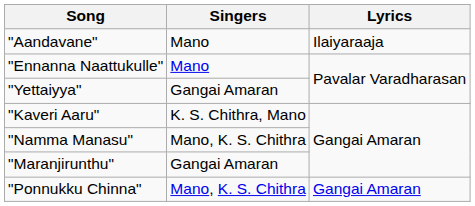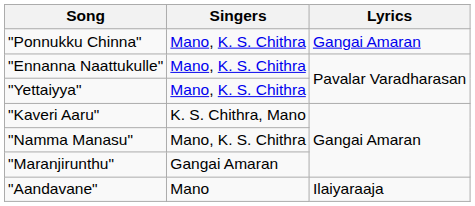 <table class="wikitable">
 <tr>
 <th>Song</th>
 <th>Singers</th>
 <th>Lyrics</th>
 </tr>
 <tr>
-<td>"Aandavane"</td>
-<td>Mano</td>
-<td>Ilaiyaraaja</td>
+<td>"Ponnukku Chinna"</td>
+<td><a href='#'>Mano</a>, <a href='#'>K. S. Chithra</a></td>
+<td><a href='#'>Gangai Amaran</a></td>
 </tr>
 <tr>
 <td>"Ennanna Naattukulle"</td>
-<td><a href='#'>Mano</a></td>
+<td><a href='#'>Mano</a>, <a href='#'>K. S. Chithra</a></td>
 <td rowspan=2>Pavalar Varadharasan</td>
 </tr>
 <tr>
 <td>"Yettaiyya"</td>
-<td>Gangai Amaran</td>
+<td><a href='#'>Mano</a>, <a href='#'>K. S. Chithra</a></td>
 </tr>
 <tr>
 <td>"Kaveri Aaru"</td>
 <td>K. S. Chithra, Mano</td>
 <td rowspan=3>Gangai Amaran</td>
 </tr>
 <tr>
 <td>"Namma Manasu"</td>
 <td>Mano, K. S. Chithra</td>
 </tr>
 <tr>
 <td>"Maranjirunthu"</td>
 <td>Gangai Amaran</td>
 </tr>
 <tr>
-<td>"Ponnukku Chinna"</td>
-<td><a href='#'>Mano</a>, <a href='#'>K. S. Chithra</a></td>
-<td><a href='#'>Gangai Amaran</a></td>
+<td>"Aandavane"</td>
+<td>Mano</td>
+<td>Ilaiyaraaja</td>
 </tr>
 </table>
